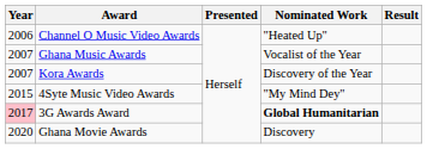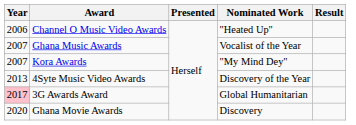 <table class="wikitable">
 <tr>
 <th>Year</th>
 <th>Award</th>
 <th>Presented</th>
 <th>Nominated Work</th>
 <th>Result</th>
 </tr>
 <tr>
 <td>2006</td>
 <td><a href='#'>Channel O Music Video Awards</a></td>
 <td rowspan="6">Herself</td>
 <td>"Heated Up"</td>
 <td></td>
 </tr>
 <tr>
 <td>2007</td>
 <td><a href='#'>Ghana Music Awards</a></td>
 <td>Vocalist of the Year</td>
 <td></td>
 </tr>
 <tr>
 <td>2007</td>
 <td><a href='#'>Kora Awards</a></td>
-<td>Discovery of the Year</td>
+<td>"My Mind Dey"</td>
 <td></td>
 </tr>
 <tr>
-<td>2015</td>
+<td>2013</td>
 <td>4Syte Music Video Awards</td>
-<td>"My Mind Dey"</td>
+<td>Discovery of the Year</td>
 <td></td>
 </tr>
 <tr>
 <td style="background: pink;">2017</td>
 <td>3G Awards Award</td>
-<td><strong>Global Humanitarian</strong></td>
+<td>Global Humanitarian</td>
 <td></td>
 </tr>
 <tr>
 <td>2020</td>
 <td>Ghana Movie Awards</td>
 <td>Discovery</td>
 <td></td>
 </tr>
 </table>
